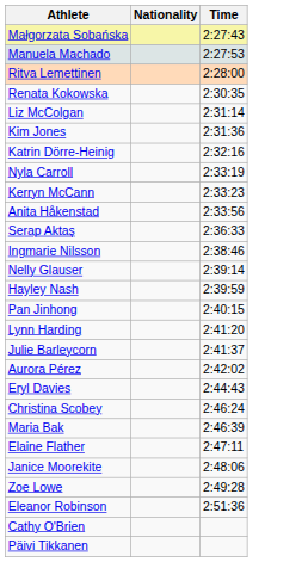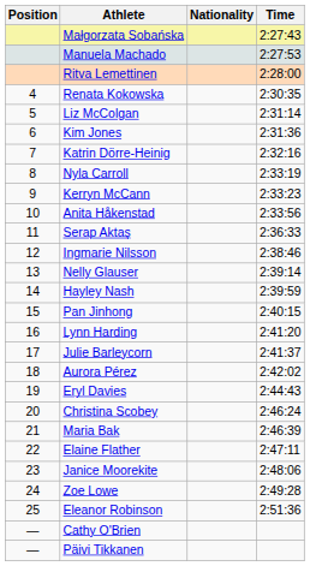 <table class="wikitable sortable">
 <tr>
+<th>Position</th>
 <th>Athlete</th>
 <th>Nationality</th>
 <th>Time</th>
 </tr>
 <tr bgcolor="#F7F6A8">
+<td align=center></td>
 <td><a href='#'>Małgorzata Sobańska</a></td>
 <td></td>
 <td>2:27:43</td>
 </tr>
 <tr bgcolor="#DCE5E5">
+<td align=center></td>
 <td><a href='#'>Manuela Machado</a></td>
 <td></td>
 <td>2:27:53</td>
 </tr>
 <tr bgcolor="#FFDAB9">
+<td align=center></td>
 <td><a href='#'>Ritva Lemettinen</a></td>
 <td></td>
 <td>2:28:00</td>
 </tr>
 <tr>
+<td align=center>4</td>
 <td><a href='#'>Renata Kokowska</a></td>
 <td></td>
 <td>2:30:35</td>
 </tr>
 <tr>
+<td align=center>5</td>
 <td><a href='#'>Liz McColgan</a></td>
 <td></td>
 <td>2:31:14</td>
 </tr>
 <tr>
+<td align=center>6</td>
 <td><a href='#'>Kim Jones</a></td>
 <td></td>
 <td>2:31:36</td>
 </tr>
 <tr>
+<td align=center>7</td>
 <td><a href='#'>Katrin Dörre-Heinig</a></td>
 <td></td>
 <td>2:32:16</td>
 </tr>
 <tr>
+<td align=center>8</td>
 <td><a href='#'>Nyla Carroll</a></td>
 <td></td>
 <td>2:33:19</td>
 </tr>
 <tr>
+<td align=center>9</td>
 <td><a href='#'>Kerryn McCann</a></td>
 <td></td>
 <td>2:33:23</td>
 </tr>
 <tr>
+<td align=center>10</td>
 <td><a href='#'>Anita Håkenstad</a></td>
 <td></td>
 <td>2:33:56</td>
 </tr>
 <tr>
+<td align=center>11</td>
 <td><a href='#'>Serap Aktaş</a></td>
 <td></td>
 <td>2:36:33</td>
 </tr>
 <tr>
+<td align=center>12</td>
 <td><a href='#'>Ingmarie Nilsson</a></td>
 <td></td>
 <td>2:38:46</td>
 </tr>
 <tr>
+<td align=center>13</td>
 <td><a href='#'>Nelly Glauser</a></td>
 <td></td>
 <td>2:39:14</td>
 </tr>
 <tr>
+<td align=center>14</td>
 <td><a href='#'>Hayley Nash</a></td>
 <td></td>
 <td>2:39:59</td>
 </tr>
 <tr>
+<td align=center>15</td>
 <td><a href='#'>Pan Jinhong</a></td>
 <td></td>
 <td>2:40:15</td>
 </tr>
 <tr>
+<td align=center>16</td>
 <td><a href='#'>Lynn Harding</a></td>
 <td></td>
 <td>2:41:20</td>
 </tr>
 <tr>
+<td align=center>17</td>
 <td><a href='#'>Julie Barleycorn</a></td>
 <td></td>
 <td>2:41:37</td>
 </tr>
 <tr>
+<td align=center>18</td>
 <td><a href='#'>Aurora Pérez</a></td>
 <td></td>
 <td>2:42:02</td>
 </tr>
 <tr>
+<td align=center>19</td>
 <td><a href='#'>Eryl Davies</a></td>
 <td></td>
 <td>2:44:43</td>
 </tr>
 <tr>
+<td align=center>20</td>
 <td><a href='#'>Christina Scobey</a></td>
 <td></td>
 <td>2:46:24</td>
 </tr>
 <tr>
+<td align=center>21</td>
 <td><a href='#'>Maria Bak</a></td>
 <td></td>
 <td>2:46:39</td>
 </tr>
 <tr>
+<td align=center>22</td>
 <td><a href='#'>Elaine Flather</a></td>
 <td></td>
 <td>2:47:11</td>
 </tr>
 <tr>
+<td align=center>23</td>
 <td><a href='#'>Janice Moorekite</a></td>
 <td></td>
 <td>2:48:06</td>
 </tr>
 <tr>
+<td align=center>24</td>
 <td><a href='#'>Zoe Lowe</a></td>
 <td></td>
 <td>2:49:28</td>
 </tr>
 <tr>
+<td align=center>25</td>
 <td><a href='#'>Eleanor Robinson</a></td>
 <td></td>
 <td>2:51:36</td>
 </tr>
 <tr>
+<td align=center>—</td>
 <td><a href='#'>Cathy O'Brien</a></td>
 <td></td>
 <td></td>
 </tr>
 <tr>
+<td align=center>—</td>
 <td><a href='#'>Päivi Tikkanen</a></td>
 <td></td>
 <td></td>
 </tr>
 </table>
